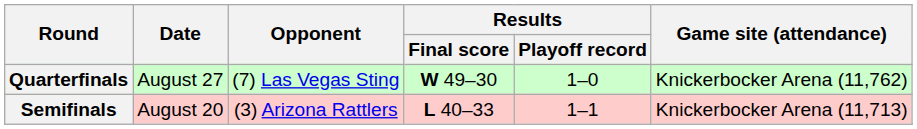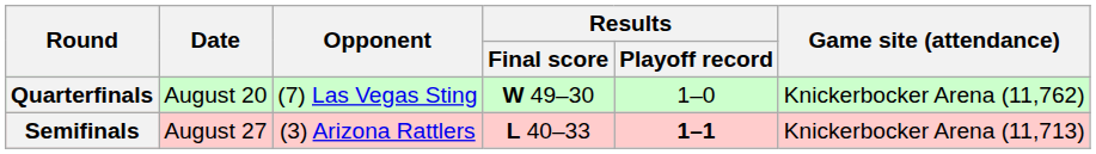 <table class="wikitable" style="font-size: 92%;" "align=center">
 <tr>
 <th rowspan="2">Round</th>
 <th rowspan="2">Date</th>
 <th rowspan="2">Opponent</th>
 <th colspan="2">Results</th>
 <th rowspan="2">Game site (attendance)</th>
 </tr>
 <tr>
 <th>Final score</th>
 <th>Playoff record</th>
 </tr>
 <tr style="background:#cfc">
 <th>Quarterfinals</th>
-<td style="text-align:center;">August 27</td>
+<td style="text-align:center;">August 20</td>
 <td style="text-align:center;">(7) <a href='#'>Las Vegas Sting</a></td>
 <td style="text-align:center;"><strong>W</strong> 49–30</td>
 <td style="text-align:center;">1–0</td>
 <td style="text-align:center;">Knickerbocker Arena (11,762)</td>
 </tr>
 <tr style="background:#fcc">
 <th>Semifinals</th>
-<td style="text-align:center;">August 20</td>
+<td style="text-align:center;">August 27</td>
 <td style="text-align:center;">(3) <a href='#'>Arizona Rattlers</a></td>
 <td style="text-align:center;"><strong>L</strong> 40–33</td>
-<td style="text-align:center;">1–1</td>
+<td style="text-align:center;"><strong>1–1</strong></td>
 <td style="text-align:center;">Knickerbocker Arena (11,713)</td>
 </tr>
 </table>
